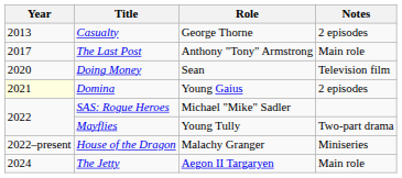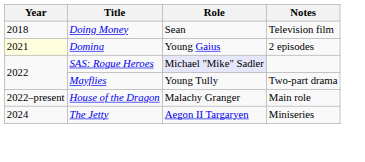 <table class="wikitable">
 <tr>
 <th>Year</th>
 <th>Title</th>
 <th>Role</th>
 <th>Notes</th>
 </tr>
 <tr>
-<td>2013</td>
-<td><em><a href='#'>Casualty</a></em></td>
-<td>George Thorne</td>
-<td>2 episodes</td>
-</tr>
-<tr>
-<td>2017</td>
-<td><em><a href='#'>The Last Post</a></em></td>
-<td>Anthony "Tony" Armstrong</td>
-<td>Main role</td>
-</tr>
-<tr>
-<td>2020</td>
+<td>2018</td>
 <td><em><a href='#'>Doing Money</a></em></td>
 <td>Sean</td>
 <td>Television film</td>
 </tr>
 <tr>
 <td style="background: lightyellow;">2021</td>
 <td><em><a href='#'>Domina</a></em></td>
 <td>Young <a href='#'>Gaius</a></td>
 <td>2 episodes</td>
 </tr>
 <tr>
 <td rowspan="2">2022</td>
 <td><em><a href='#'>SAS: Rogue Heroes</a></em></td>
-<td>Michael "Mike" Sadler</td>
+<td style="background: lavender;">Michael "Mike" Sadler</td>
 <td></td>
 </tr>
 <tr>
 <td><em><a href='#'>Mayflies</a></em></td>
 <td>Young Tully</td>
 <td>Two-part drama</td>
 </tr>
 <tr>
 <td>2022–present</td>
 <td><em><a href='#'>House of the Dragon</a></em></td>
 <td>Malachy Granger</td>
-<td>Miniseries</td>
+<td>Main role</td>
 </tr>
 <tr>
 <td>2024</td>
 <td><em><a href='#'>The Jetty</a></em></td>
 <td><a href='#'>Aegon II Targaryen</a></td>
-<td>Main role</td>
+<td>Miniseries</td>
 </tr>
 </table>
